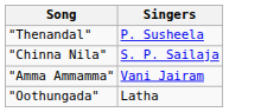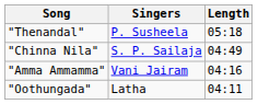 <table class="wikitable" style="font-size:95%;">
 <tr>
 <th>Song</th>
 <th>Singers</th>
+<th>Length</th>
 </tr>
 <tr>
 <td>"Thenandal"</td>
 <td><a href='#'>P. Susheela</a></td>
+<td>05:18</td>
 </tr>
 <tr>
 <td>"Chinna Nila"</td>
 <td><a href='#'>S. P. Sailaja</a></td>
+<td>04:49</td>
 </tr>
 <tr>
 <td>"Amma Ammamma"</td>
 <td><a href='#'>Vani Jairam</a></td>
+<td>04:16</td>
 </tr>
 <tr>
 <td>"Oothungada"</td>
 <td>Latha</td>
+<td>04:11</td>
 </tr>
 </table>
